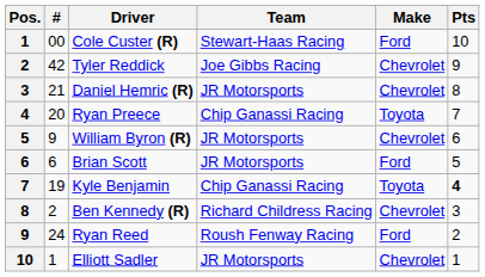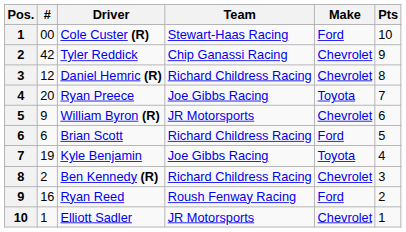 <table class="wikitable" style="font-size:95%">
 <tr>
 <th>Pos.</th>
 <th>#</th>
 <th>Driver</th>
 <th>Team</th>
 <th>Make</th>
 <th>Pts</th>
 </tr>
 <tr>
 <th>1</th>
 <td>00</td>
 <td><a href='#'>Cole Custer</a> <strong>(R)</strong></td>
 <td><a href='#'>Stewart-Haas Racing</a></td>
 <td><a href='#'>Ford</a></td>
 <td>10</td>
 </tr>
 <tr>
 <th>2</th>
 <td>42</td>
 <td><a href='#'>Tyler Reddick</a></td>
-<td><a href='#'>Joe Gibbs Racing</a></td>
+<td><a href='#'>Chip Ganassi Racing</a></td>
 <td><a href='#'>Chevrolet</a></td>
 <td>9</td>
 </tr>
 <tr>
 <th>3</th>
-<td>21</td>
+<td>12</td>
 <td><a href='#'>Daniel Hemric</a> <strong>(R)</strong></td>
-<td><a href='#'>JR Motorsports</a></td>
+<td><a href='#'>Richard Childress Racing</a></td>
 <td><a href='#'>Chevrolet</a></td>
 <td>8</td>
 </tr>
 <tr>
 <th>4</th>
 <td>20</td>
 <td><a href='#'>Ryan Preece</a></td>
-<td><a href='#'>Chip Ganassi Racing</a></td>
+<td><a href='#'>Joe Gibbs Racing</a></td>
 <td><a href='#'>Toyota</a></td>
 <td>7</td>
 </tr>
 <tr>
 <th>5</th>
 <td>9</td>
 <td><a href='#'>William Byron</a> <strong>(R)</strong></td>
 <td><a href='#'>JR Motorsports</a></td>
 <td><a href='#'>Chevrolet</a></td>
 <td>6</td>
 </tr>
 <tr>
 <th>6</th>
 <td>6</td>
 <td><a href='#'>Brian Scott</a></td>
-<td><a href='#'>JR Motorsports</a></td>
+<td><a href='#'>Richard Childress Racing</a></td>
 <td><a href='#'>Ford</a></td>
 <td>5</td>
 </tr>
 <tr>
 <th>7</th>
 <td>19</td>
 <td><a href='#'>Kyle Benjamin</a></td>
-<td><a href='#'>Chip Ganassi Racing</a></td>
+<td><a href='#'>Joe Gibbs Racing</a></td>
 <td><a href='#'>Toyota</a></td>
-<td><strong>4</strong></td>
+<td>4</td>
 </tr>
 <tr>
 <th>8</th>
 <td>2</td>
 <td><a href='#'>Ben Kennedy</a> <strong>(R)</strong></td>
 <td><a href='#'>Richard Childress Racing</a></td>
 <td><a href='#'>Chevrolet</a></td>
 <td>3</td>
 </tr>
 <tr>
 <th>9</th>
-<td>24</td>
+<td>16</td>
 <td><a href='#'>Ryan Reed</a></td>
 <td><a href='#'>Roush Fenway Racing</a></td>
 <td><a href='#'>Ford</a></td>
 <td>2</td>
 </tr>
 <tr>
 <th>10</th>
 <td>1</td>
 <td><a href='#'>Elliott Sadler</a></td>
 <td><a href='#'>JR Motorsports</a></td>
 <td><a href='#'>Chevrolet</a></td>
 <td>1</td>
 </tr>
 </table>
